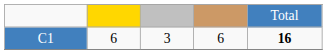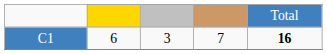 <table class="wikitable"  style="font-size:95%; text-align:center; border:gray solid 1px; width:40%;">
 <tr>
 <td rowspan="2" style="width:3%;"></td>
 </tr>
 <tr>
 <td style="width:2%;" bgcolor=gold></td>
 <td style="width:2%;" bgcolor=silver></td>
 <td style="width:2%;" bgcolor=cc9966></td>
 <td style="width:2%; background-color:#4180be; color:white;">Total</td>
 </tr>
 <tr>
 <td style="background-color:#4180be; color:white;">C1</td>
 <td>6</td>
 <td>3</td>
-<td>6</td>
+<td>7</td>
 <td><strong>16</strong></td>
 </tr>
 <tr>
 </tr>
 </table>
